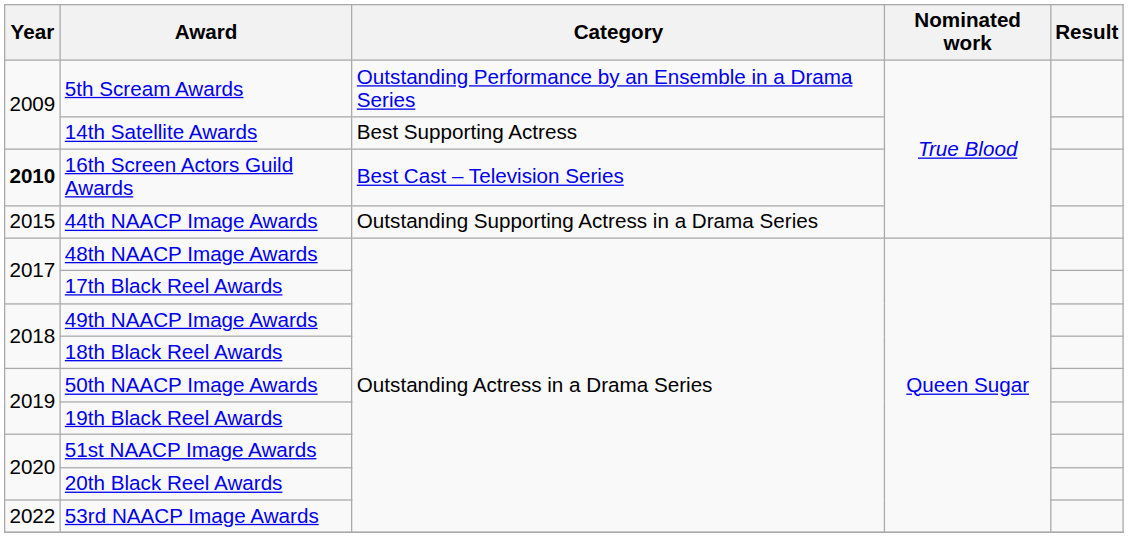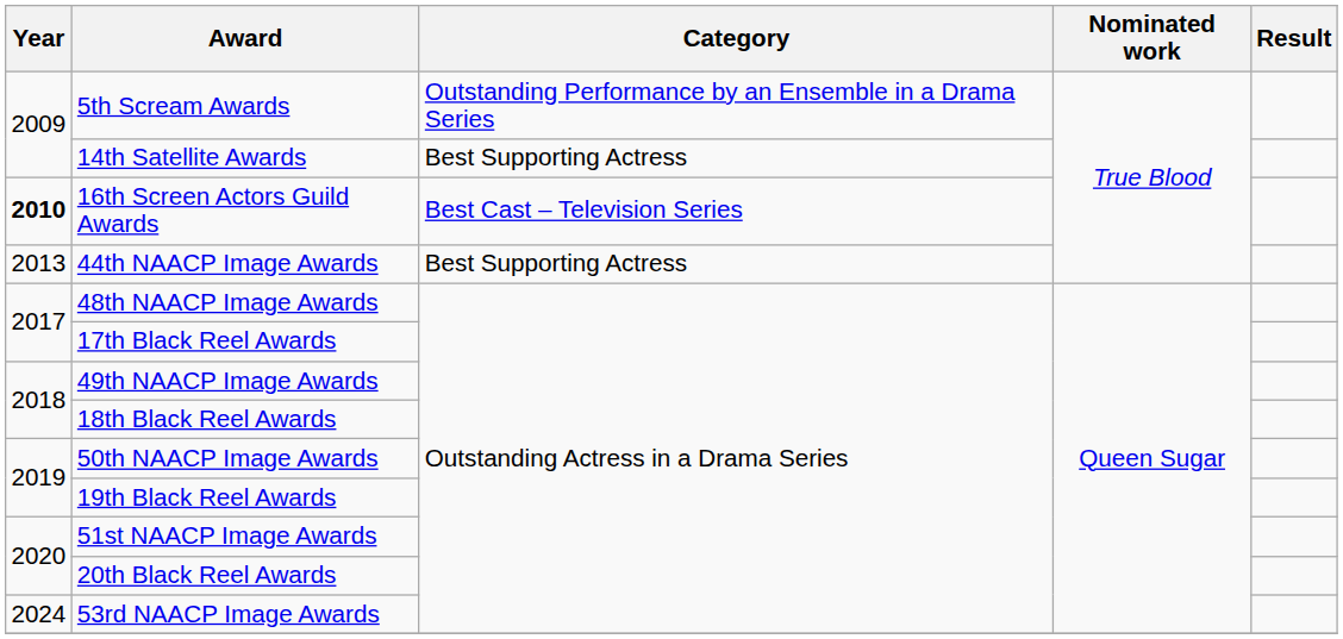 <table class="wikitable">
 <tr>
 <th>Year</th>
 <th>Award</th>
 <th>Category</th>
 <th>Nominated work</th>
 <th>Result</th>
 </tr>
 <tr>
 <td rowspan="2">2009</td>
 <td><a href='#'>5th Scream Awards</a></td>
 <td><a href='#'>Outstanding Performance by an Ensemble in a Drama Series</a></td>
 <td rowspan="4" style="text-align:center;"><em><a href='#'>True Blood</a></td>
 <td></td>
 </tr>
 <tr>
 <td><a href='#'>14th Satellite Awards</a></td>
 <td>Best Supporting Actress</td>
 <td></td>
 </tr>
 <tr>
 <td><strong>2010</strong></td>
 <td><a href='#'>16th Screen Actors Guild Awards</a></td>
 <td><a href='#'>Best Cast – Television Series</a></td>
 <td></td>
 </tr>
 <tr>
-<td>2015</td>
+<td>2013</td>
 <td><a href='#'>44th NAACP Image Awards</a></td>
-<td>Outstanding Supporting Actress in a Drama Series</td>
+<td>Best Supporting Actress</td>
 <td></td>
 </tr>
 <tr>
 <td rowspan="2">2017</td>
 <td><a href='#'>48th NAACP Image Awards</a></td>
 <td rowspan="9">Outstanding Actress in a Drama Series</td>
 <td rowspan="9" style="text-align:center;"></em><a href='#'>Queen Sugar</a><em></td>
 <td></td>
 </tr>
 <tr>
 <td><a href='#'>17th Black Reel Awards</a></td>
 <td></td>
 </tr>
 <tr>
 <td rowspan="2">2018</td>
 <td><a href='#'>49th NAACP Image Awards</a></td>
 <td></td>
 </tr>
 <tr>
 <td><a href='#'>18th Black Reel Awards</a></td>
 <td></td>
 </tr>
 <tr>
 <td rowspan="2">2019</td>
 <td><a href='#'>50th NAACP Image Awards</a></td>
 <td></td>
 </tr>
 <tr>
 <td><a href='#'>19th Black Reel Awards</a></td>
 <td></td>
 </tr>
 <tr>
 <td rowspan="2">2020</td>
 <td><a href='#'>51st NAACP Image Awards</a></td>
 <td></td>
 </tr>
 <tr>
 <td><a href='#'>20th Black Reel Awards</a></td>
 <td></td>
 </tr>
 <tr>
-<td rowspan="1">2022</td>
+<td rowspan="1">2024</td>
 <td><a href='#'>53rd NAACP Image Awards</a></td>
 <td></td>
 </tr>
 <tr>
 </tr>
 </table>
